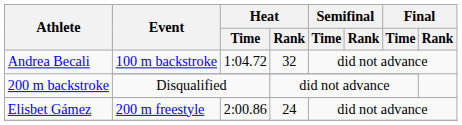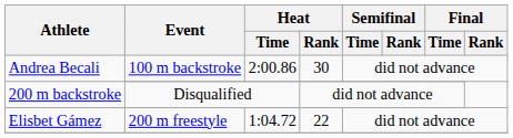 <table class=wikitable style="font-size:90%">
 <tr>
 <th rowspan="2">Athlete</th>
 <th rowspan="2">Event</th>
 <th colspan="2">Heat</th>
 <th colspan="2">Semifinal</th>
 <th colspan="2">Final</th>
 </tr>
 <tr style="font-size:95%">
 <th>Time</th>
 <th>Rank</th>
 <th>Time</th>
 <th>Rank</th>
 <th>Time</th>
 <th>Rank</th>
 </tr>
 <tr style="text-align:center">
 <td style="text-align:left" rowspan=2><a href='#'>Andrea Becali</a></td>
 <td style="text-align:left"><a href='#'>100 m backstroke</a></td>
-<td>1:04.72</td>
-<td>32</td>
+<td>2:00.86</td>
+<td>30</td>
 <td colspan=4>did not advance</td>
 </tr>
 <tr>
 </tr>
 <tr style="text-align:center">
 <td style="text-align:left"><a href='#'>200 m backstroke</a></td>
 <td colspan=2>Disqualified</td>
 <td colspan=4>did not advance</td>
 </tr>
 <tr>
 </tr>
 <tr style="text-align:center">
 <td style="text-align:left"><a href='#'>Elisbet Gámez</a></td>
 <td style="text-align:left"><a href='#'>200 m freestyle</a></td>
-<td>2:00.86</td>
-<td>24</td>
+<td>1:04.72</td>
+<td>22</td>
 <td colspan=4>did not advance</td>
 </tr>
 <tr>
 </tr>
 </table>
